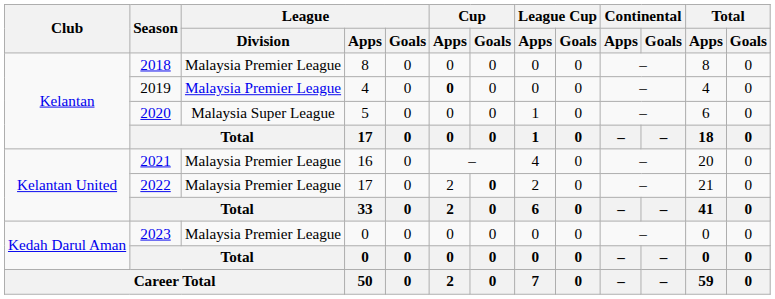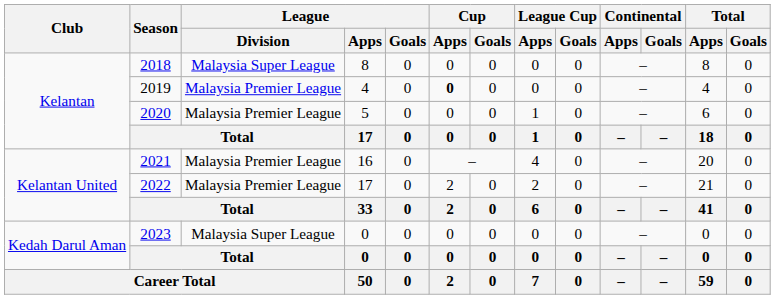 <table class=wikitable style="text-align:center">
 <tr>
 <th rowspan=2>Club</th>
 <th rowspan=2>Season</th>
 <th colspan=3>League</th>
 <th colspan=2>Cup</th>
 <th colspan=2>League Cup</th>
 <th colspan=2>Continental</th>
 <th colspan=2>Total</th>
 </tr>
 <tr>
 <th>Division</th>
 <th>Apps</th>
 <th>Goals</th>
 <th>Apps</th>
 <th>Goals</th>
 <th>Apps</th>
 <th>Goals</th>
 <th>Apps</th>
 <th>Goals</th>
 <th>Apps</th>
 <th>Goals</th>
 </tr>
 <tr>
 <td rowspan="4"><a href='#'>Kelantan</a></td>
 <td><a href='#'>2018</a></td>
-<td>Malaysia Premier League</td>
+<td><a href='#'>Malaysia Super League</a></td>
 <td>8</td>
 <td>0</td>
 <td>0</td>
 <td>0</td>
 <td>0</td>
 <td>0</td>
 <td colspan=2>–</td>
 <td>8</td>
 <td>0</td>
 </tr>
 <tr>
 <td>2019</td>
 <td><a href='#'>Malaysia Premier League</a></td>
 <td>4</td>
 <td>0</td>
 <td><strong>0</strong></td>
 <td>0</td>
 <td>0</td>
 <td>0</td>
 <td colspan=2>–</td>
 <td>4</td>
 <td>0</td>
 </tr>
 <tr>
 <td><a href='#'>2020</a></td>
-<td>Malaysia Super League</td>
+<td>Malaysia Premier League</td>
 <td>5</td>
 <td>0</td>
 <td>0</td>
 <td>0</td>
 <td>1</td>
 <td>0</td>
 <td colspan=2>–</td>
 <td>6</td>
 <td>0</td>
 </tr>
 <tr>
 <th colspan="2">Total</th>
 <th>17</th>
 <th>0</th>
 <th>0</th>
 <th>0</th>
 <th>1</th>
 <th>0</th>
 <th>–</th>
 <th>–</th>
 <th>18</th>
 <th>0</th>
 </tr>
 <tr>
 <td rowspan="3"><a href='#'>Kelantan United</a></td>
 <td><a href='#'>2021</a></td>
 <td>Malaysia Premier League</td>
 <td>16</td>
 <td>0</td>
 <td colspan=2>–</td>
 <td>4</td>
 <td>0</td>
 <td colspan=2>–</td>
 <td>20</td>
 <td>0</td>
 </tr>
 <tr>
 <td><a href='#'>2022</a></td>
 <td>Malaysia Premier League</td>
 <td>17</td>
 <td>0</td>
 <td>2</td>
-<td><strong>0</strong></td>
+<td>0</td>
 <td>2</td>
 <td>0</td>
 <td colspan=2>–</td>
 <td>21</td>
 <td>0</td>
 </tr>
 <tr>
 <th colspan="2">Total</th>
 <th>33</th>
 <th>0</th>
 <th>2</th>
 <th>0</th>
 <th>6</th>
 <th>0</th>
 <th>–</th>
 <th>–</th>
 <th>41</th>
 <th>0</th>
 </tr>
 <tr>
 <td rowspan="2"><a href='#'>Kedah Darul Aman</a></td>
 <td><a href='#'>2023</a></td>
-<td>Malaysia Premier League</td>
+<td>Malaysia Super League</td>
 <td>0</td>
 <td>0</td>
 <td>0</td>
 <td>0</td>
 <td>0</td>
 <td>0</td>
 <td colspan=2>–</td>
 <td>0</td>
 <td>0</td>
 </tr>
 <tr>
 <th colspan="2">Total</th>
 <th>0</th>
 <th>0</th>
 <th>0</th>
 <th>0</th>
 <th>0</th>
 <th>0</th>
 <th>–</th>
 <th>–</th>
 <th>0</th>
 <th>0</th>
 </tr>
 <tr>
 <th colspan="3">Career Total</th>
 <th>50</th>
 <th>0</th>
 <th>2</th>
 <th>0</th>
 <th>7</th>
 <th>0</th>
 <th>–</th>
 <th>–</th>
 <th>59</th>
 <th>0</th>
 </tr>
 </table>
